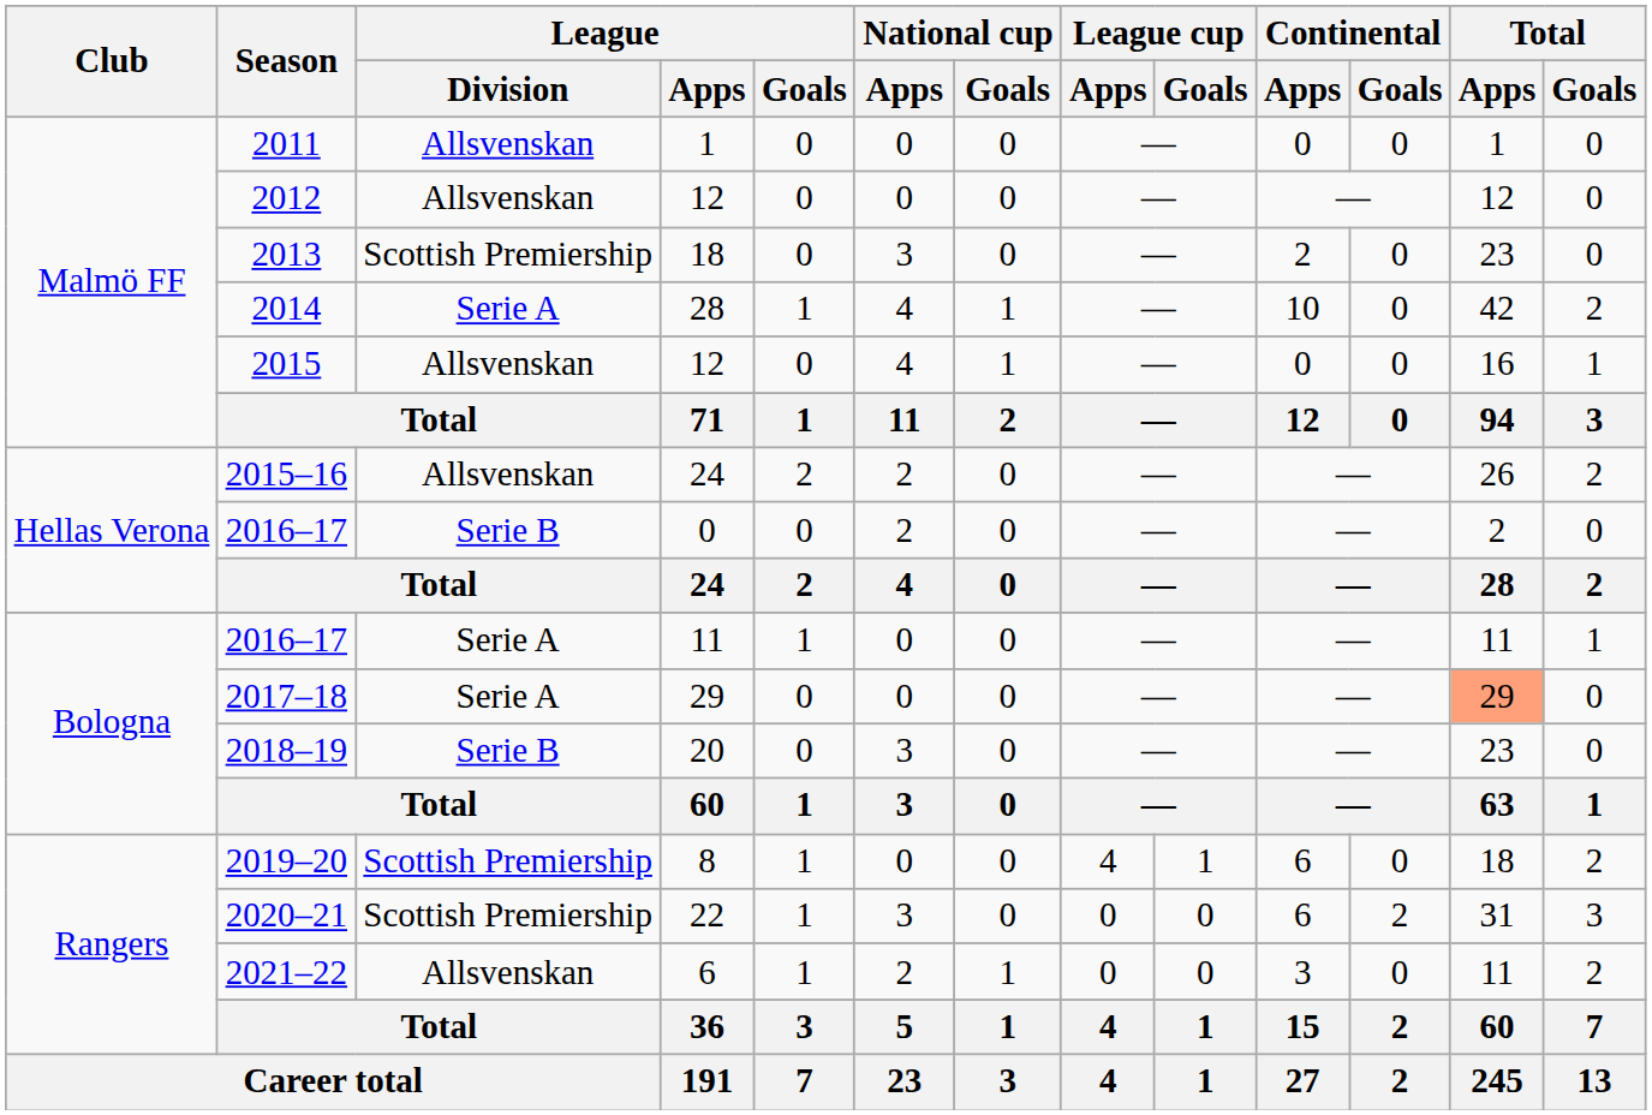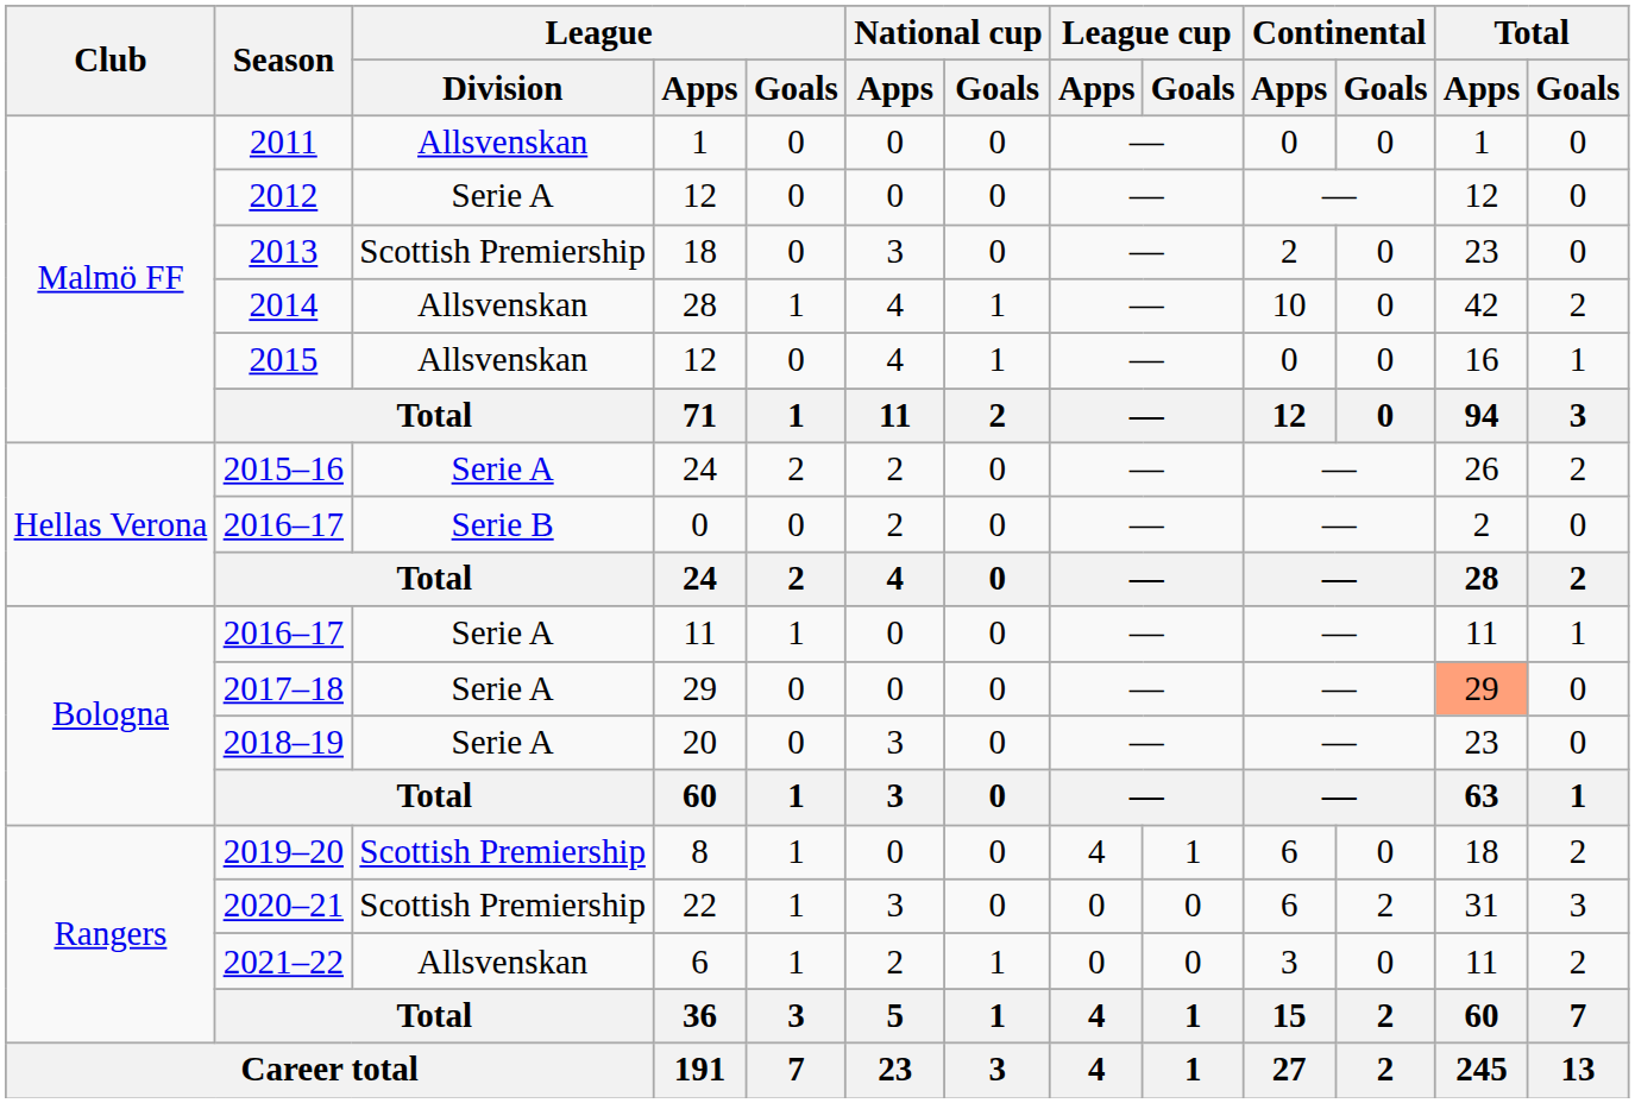 <table class="wikitable" style="text-align: center;">
 <tr>
 <th rowspan="2">Club</th>
 <th rowspan="2">Season</th>
 <th colspan="3">League</th>
 <th colspan="2">National cup</th>
 <th colspan="2">League cup</th>
 <th colspan="2">Continental</th>
 <th colspan="2">Total</th>
 </tr>
 <tr>
 <th>Division</th>
 <th>Apps</th>
 <th>Goals</th>
 <th>Apps</th>
 <th>Goals</th>
 <th>Apps</th>
 <th>Goals</th>
 <th>Apps</th>
 <th>Goals</th>
 <th>Apps</th>
 <th>Goals</th>
 </tr>
 <tr>
 <td rowspan="6"><a href='#'>Malmö FF</a></td>
 <td><a href='#'>2011</a></td>
 <td><a href='#'>Allsvenskan</a></td>
 <td>1</td>
 <td>0</td>
 <td>0</td>
 <td>0</td>
 <td colspan="2">—</td>
 <td>0</td>
 <td>0</td>
 <td>1</td>
 <td>0</td>
 </tr>
 <tr>
 <td><a href='#'>2012</a></td>
-<td>Allsvenskan</td>
+<td>Serie A</td>
 <td>12</td>
 <td>0</td>
 <td>0</td>
 <td>0</td>
 <td colspan="2">—</td>
 <td colspan="2">—</td>
 <td>12</td>
 <td>0</td>
 </tr>
 <tr>
 <td><a href='#'>2013</a></td>
 <td>Scottish Premiership</td>
 <td>18</td>
 <td>0</td>
 <td>3</td>
 <td>0</td>
 <td colspan="2">—</td>
 <td>2</td>
 <td>0</td>
 <td>23</td>
 <td>0</td>
 </tr>
 <tr>
 <td><a href='#'>2014</a></td>
-<td><a href='#'>Serie A</a></td>
+<td>Allsvenskan</td>
 <td>28</td>
 <td>1</td>
 <td>4</td>
 <td>1</td>
 <td colspan="2">—</td>
 <td>10</td>
 <td>0</td>
 <td>42</td>
 <td>2</td>
 </tr>
 <tr>
 <td><a href='#'>2015</a></td>
 <td>Allsvenskan</td>
 <td>12</td>
 <td>0</td>
 <td>4</td>
 <td>1</td>
 <td colspan="2">—</td>
 <td>0</td>
 <td>0</td>
 <td>16</td>
 <td>1</td>
 </tr>
 <tr>
 <th colspan="2">Total</th>
 <th>71</th>
 <th>1</th>
 <th>11</th>
 <th>2</th>
 <th colspan="2">—</th>
 <th>12</th>
 <th>0</th>
 <th>94</th>
 <th>3</th>
 </tr>
 <tr>
 <td rowspan="3"><a href='#'>Hellas Verona</a></td>
 <td><a href='#'>2015–16</a></td>
-<td>Allsvenskan</td>
+<td><a href='#'>Serie A</a></td>
 <td>24</td>
 <td>2</td>
 <td>2</td>
 <td>0</td>
 <td colspan="2">—</td>
 <td colspan="2">—</td>
 <td>26</td>
 <td>2</td>
 </tr>
 <tr>
 <td><a href='#'>2016–17</a></td>
 <td><a href='#'>Serie B</a></td>
 <td>0</td>
 <td>0</td>
 <td>2</td>
 <td>0</td>
 <td colspan="2">—</td>
 <td colspan="2">—</td>
 <td>2</td>
 <td>0</td>
 </tr>
 <tr>
 <th colspan="2">Total</th>
 <th>24</th>
 <th>2</th>
 <th>4</th>
 <th>0</th>
 <th colspan="2">—</th>
 <th colspan="2">—</th>
 <th>28</th>
 <th>2</th>
 </tr>
 <tr>
 <td rowspan="4"><a href='#'>Bologna</a></td>
 <td><a href='#'>2016–17</a></td>
 <td>Serie A</td>
 <td>11</td>
 <td>1</td>
 <td>0</td>
 <td>0</td>
 <td colspan="2">—</td>
 <td colspan="2">—</td>
 <td>11</td>
 <td>1</td>
 </tr>
 <tr>
 <td><a href='#'>2017–18</a></td>
 <td>Serie A</td>
 <td>29</td>
 <td>0</td>
 <td>0</td>
 <td>0</td>
 <td colspan="2">—</td>
 <td colspan="2">—</td>
 <td style="background: lightsalmon;">29</td>
 <td>0</td>
 </tr>
 <tr>
 <td><a href='#'>2018–19</a></td>
-<td><a href='#'>Serie B</a></td>
+<td>Serie A</td>
 <td>20</td>
 <td>0</td>
 <td>3</td>
 <td>0</td>
 <td colspan="2">—</td>
 <td colspan="2">—</td>
 <td>23</td>
 <td>0</td>
 </tr>
 <tr>
 <th colspan="2">Total</th>
 <th>60</th>
 <th>1</th>
 <th>3</th>
 <th>0</th>
 <th colspan="2">—</th>
 <th colspan="2">—</th>
 <th>63</th>
 <th>1</th>
 </tr>
 <tr>
 <td rowspan="4"><a href='#'>Rangers</a></td>
 <td><a href='#'>2019–20</a></td>
 <td><a href='#'>Scottish Premiership</a></td>
 <td>8</td>
 <td>1</td>
 <td>0</td>
 <td>0</td>
 <td>4</td>
 <td>1</td>
 <td>6</td>
 <td>0</td>
 <td>18</td>
 <td>2</td>
 </tr>
 <tr>
 <td><a href='#'>2020–21</a></td>
 <td>Scottish Premiership</td>
 <td>22</td>
 <td>1</td>
 <td>3</td>
 <td>0</td>
 <td>0</td>
 <td>0</td>
 <td>6</td>
 <td>2</td>
 <td>31</td>
 <td>3</td>
 </tr>
 <tr>
 <td><a href='#'>2021–22</a></td>
 <td>Allsvenskan</td>
 <td>6</td>
 <td>1</td>
 <td>2</td>
 <td>1</td>
 <td>0</td>
 <td>0</td>
 <td>3</td>
 <td>0</td>
 <td>11</td>
 <td>2</td>
 </tr>
 <tr>
 <th colspan="2">Total</th>
 <th>36</th>
 <th>3</th>
 <th>5</th>
 <th>1</th>
 <th>4</th>
 <th>1</th>
 <th>15</th>
 <th>2</th>
 <th>60</th>
 <th>7</th>
 </tr>
 <tr>
 <th colspan="3">Career total</th>
 <th>191</th>
 <th>7</th>
 <th>23</th>
 <th>3</th>
 <th>4</th>
 <th>1</th>
 <th>27</th>
 <th>2</th>
 <th>245</th>
 <th>13</th>
 </tr>
 </table>
